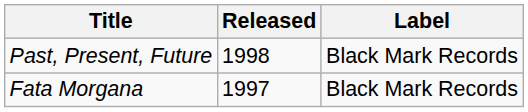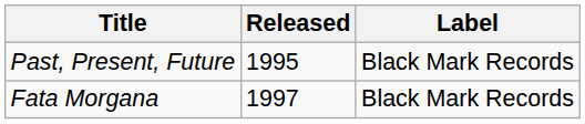 <table class="wikitable">
 <tr>
 <th>Title</th>
 <th>Released</th>
 <th>Label</th>
 </tr>
 <tr>
 <td><em>Past, Present, Future</em></td>
-<td>1998</td>
+<td>1995</td>
 <td>Black Mark Records</td>
 </tr>
 <tr>
 <td><em>Fata Morgana</em></td>
 <td>1997</td>
 <td>Black Mark Records</td>
 </tr>
 </table>
